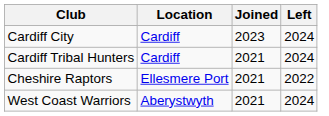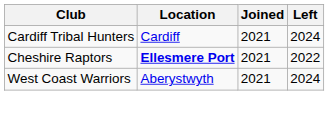 <table class="wikitable sortable" style="text-align:left;">
 <tr>
 <th>Club</th>
 <th>Location</th>
 <th>Joined</th>
 <th>Left</th>
-</tr>
-<tr>
-<td style="text-align:left;">Cardiff City</td>
-<td><a href='#'>Cardiff</a></td>
-<td>2023</td>
-<td>2024</td>
 </tr>
 <tr>
 <td style="text-align:left;">Cardiff Tribal Hunters</td>
 <td><a href='#'>Cardiff</a></td>
 <td>2021</td>
 <td>2024</td>
 </tr>
 <tr>
 <td style="text-align:left;">Cheshire Raptors</td>
-<td><a href='#'>Ellesmere Port</a></td>
+<td><strong><a href='#'>Ellesmere Port</a></strong></td>
 <td>2021</td>
 <td>2022</td>
 </tr>
 <tr>
 <td style="text-align:left;">West Coast Warriors</td>
 <td><a href='#'>Aberystwyth</a></td>
 <td>2021</td>
 <td>2024</td>
 </tr>
 </table>
